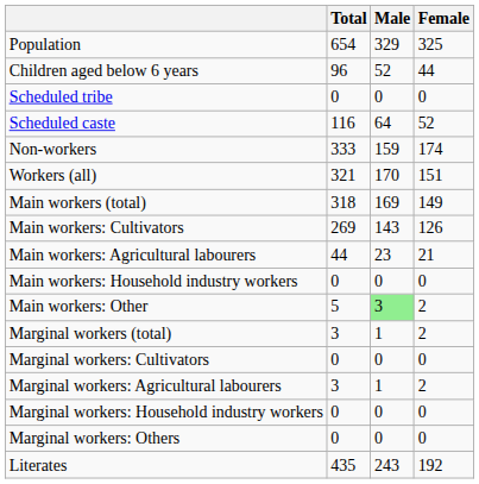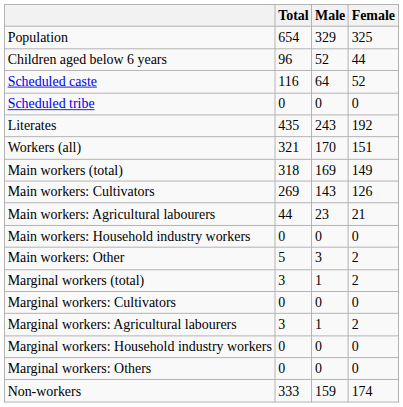 <table class="wikitable sortable">
 <tr>
 <th></th>
 <th>Total</th>
 <th>Male</th>
 <th>Female</th>
 </tr>
 <tr>
 <td>Population</td>
 <td>654</td>
 <td>329</td>
 <td>325</td>
 </tr>
 <tr>
 <td>Children aged below 6 years</td>
 <td>96</td>
 <td>52</td>
 <td>44</td>
 </tr>
 <tr>
+<td><a href='#'>Scheduled caste</a></td>
+<td>116</td>
+<td>64</td>
+<td>52</td>
+</tr>
+<tr>
 <td><a href='#'>Scheduled tribe</a></td>
 <td>0</td>
 <td>0</td>
 <td>0</td>
 </tr>
 <tr>
-<td><a href='#'>Scheduled caste</a></td>
-<td>116</td>
-<td>64</td>
-<td>52</td>
-</tr>
-<tr>
-<td>Non-workers</td>
-<td>333</td>
-<td>159</td>
-<td>174</td>
+<td>Literates</td>
+<td>435</td>
+<td>243</td>
+<td>192</td>
 </tr>
 <tr>
 <td>Workers (all)</td>
 <td>321</td>
 <td>170</td>
 <td>151</td>
 </tr>
 <tr>
 <td>Main workers (total)</td>
 <td>318</td>
 <td>169</td>
 <td>149</td>
 </tr>
 <tr>
 <td>Main workers: Cultivators</td>
 <td>269</td>
 <td>143</td>
 <td>126</td>
 </tr>
 <tr>
 <td>Main workers: Agricultural labourers</td>
 <td>44</td>
 <td>23</td>
 <td>21</td>
 </tr>
 <tr>
 <td>Main workers: Household industry workers</td>
 <td>0</td>
 <td>0</td>
 <td>0</td>
 </tr>
 <tr>
 <td>Main workers: Other</td>
 <td>5</td>
-<td style="background: lightgreen;">3</td>
+<td>3</td>
 <td>2</td>
 </tr>
 <tr>
 <td>Marginal workers (total)</td>
 <td>3</td>
 <td>1</td>
 <td>2</td>
 </tr>
 <tr>
 <td>Marginal workers: Cultivators</td>
 <td>0</td>
 <td>0</td>
 <td>0</td>
 </tr>
 <tr>
 <td>Marginal workers: Agricultural labourers</td>
 <td>3</td>
 <td>1</td>
 <td>2</td>
 </tr>
 <tr>
 <td>Marginal workers: Household industry workers</td>
 <td>0</td>
 <td>0</td>
 <td>0</td>
 </tr>
 <tr>
 <td>Marginal workers: Others</td>
 <td>0</td>
 <td>0</td>
 <td>0</td>
 </tr>
 <tr>
-<td>Literates</td>
-<td>435</td>
-<td>243</td>
-<td>192</td>
+<td>Non-workers</td>
+<td>333</td>
+<td>159</td>
+<td>174</td>
 </tr>
 </table>
